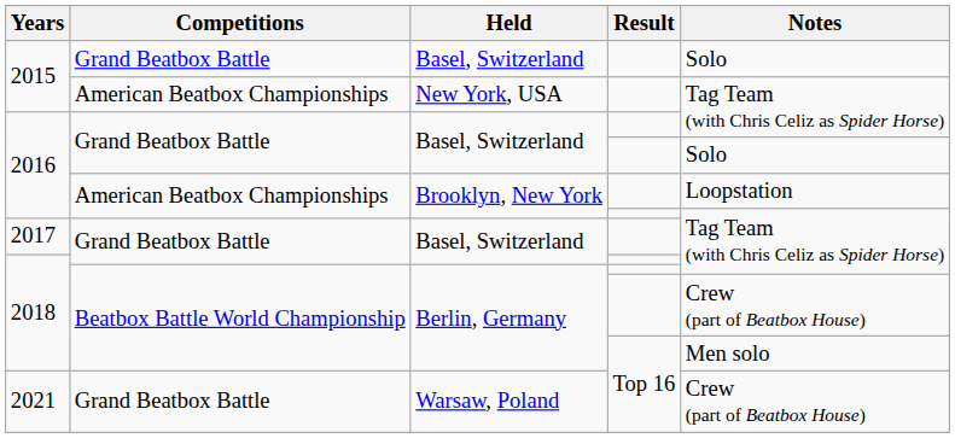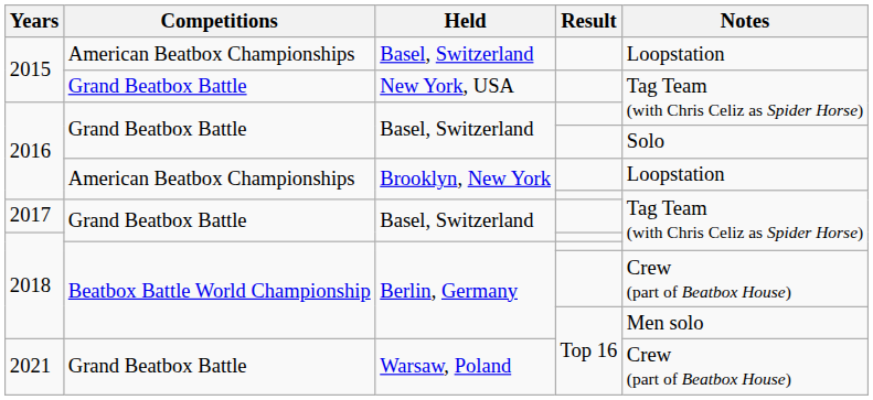 <table class="wikitable">
 <tr>
 <th>Years</th>
 <th>Competitions</th>
 <th>Held</th>
 <th>Result</th>
 <th>Notes</th>
 </tr>
 <tr>
 <td rowspan="2">2015</td>
-<td><a href='#'>Grand Beatbox Battle</a></td>
+<td>American Beatbox Championships</td>
 <td><a href='#'>Basel</a>, <a href='#'>Switzerland</a></td>
 <td></td>
-<td>Solo</td>
+<td>Loopstation</td>
 </tr>
 <tr>
-<td>American Beatbox Championships</td>
+<td><a href='#'>Grand Beatbox Battle</a></td>
 <td><a href='#'>New York</a>, USA</td>
 <td></td>
 <td rowspan="2">Tag Team<br><small>(with Chris Celiz as <em>Spider Horse</em>)</small></td>
 </tr>
 <tr>
 <td rowspan="4">2016</td>
 <td rowspan="2">Grand Beatbox Battle</td>
 <td rowspan="2">Basel, Switzerland</td>
 <td></td>
 </tr>
 <tr>
 <td></td>
 <td>Solo</td>
 </tr>
 <tr>
 <td rowspan="2">American Beatbox Championships</td>
 <td rowspan="2"><a href='#'>Brooklyn</a>, <a href='#'>New York</a></td>
 <td></td>
 <td>Loopstation</td>
 </tr>
 <tr>
 <td></td>
 <td rowspan="4">Tag Team<br><small>(with Chris Celiz as <em>Spider Horse</em>)</small></td>
 </tr>
 <tr>
 <td>2017</td>
 <td rowspan="2">Grand Beatbox Battle</td>
 <td rowspan="2">Basel, Switzerland</td>
 <td></td>
 </tr>
 <tr>
 <td rowspan="4">2018</td>
 <td></td>
 </tr>
 <tr>
 <td rowspan="3"><a href='#'>Beatbox Battle World Championship</a></td>
 <td rowspan="3"><a href='#'>Berlin</a>, <a href='#'>Germany</a></td>
 <td></td>
 </tr>
 <tr>
 <td></td>
 <td>Crew<br><small>(part of <em>Beatbox House</em>)</small></td>
 </tr>
 <tr>
 <td rowspan="2">Top 16</td>
 <td>Men solo</td>
 </tr>
 <tr>
 <td>2021</td>
 <td>Grand Beatbox Battle</td>
 <td><a href='#'>Warsaw</a>, <a href='#'>Poland</a></td>
 <td>Crew<br><small>(part of <em>Beatbox House</em>)</small></td>
 </tr>
 </table>
